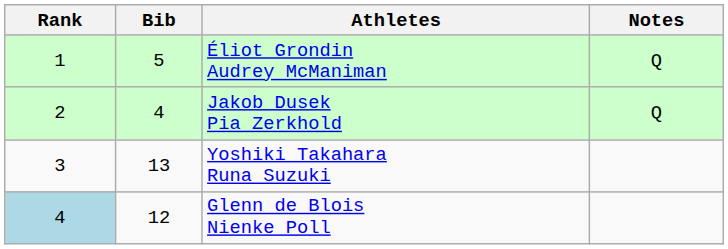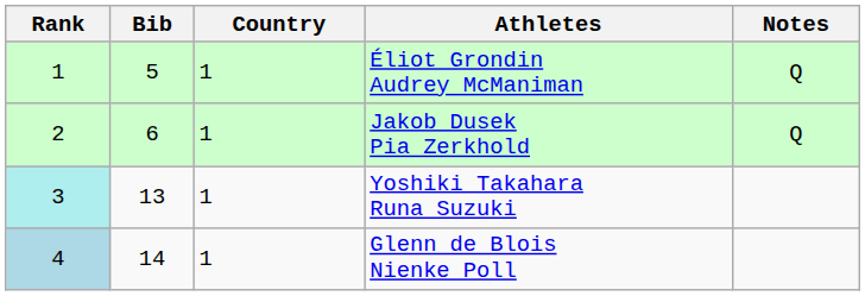 <table class="wikitable" style="text-align:center; width:500px">
 <tr>
 <th>Rank</th>
 <th>Bib</th>
+<th>Country</th>
 <th>Athletes</th>
 <th>Notes</th>
 </tr>
 <tr bgcolor=ccffcc>
 <td>1</td>
 <td>5</td>
+<td align=left> 1</td>
 <td align=left><a href='#'>Éliot Grondin</a><br><a href='#'>Audrey McManiman</a></td>
 <td>Q</td>
 </tr>
 <tr bgcolor=ccffcc>
 <td>2</td>
-<td>4</td>
+<td>6</td>
+<td align=left> 1</td>
 <td align=left><a href='#'>Jakob Dusek</a><br><a href='#'>Pia Zerkhold</a></td>
 <td>Q</td>
 </tr>
 <tr>
-<td>3</td>
+<td style="background: paleturquoise;">3</td>
 <td>13</td>
+<td align=left> 1</td>
 <td align=left><a href='#'>Yoshiki Takahara</a><br><a href='#'>Runa Suzuki</a></td>
 <td></td>
 </tr>
 <tr>
 <td style="background: lightblue;">4</td>
-<td>12</td>
+<td>14</td>
+<td align=left> 1</td>
 <td align=left><a href='#'>Glenn de Blois</a><br><a href='#'>Nienke Poll</a></td>
 <td></td>
 </tr>
 </table>
